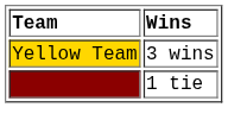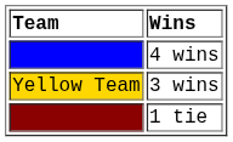 <table border="1">
 <tr>
 <td><strong>Team</strong></td>
 <td><strong>Wins</strong></td>
+</tr>
+<tr>
+<td bgcolor="blue"></td>
+<td>4 wins</td>
 </tr>
 <tr>
 <td bgcolor="gold">Yellow Team</td>
 <td>3 wins</td>
 </tr>
 <tr>
 <td bgcolor="darkred"></td>
 <td>1 tie</td>
 </tr>
 </table>
